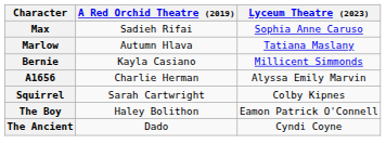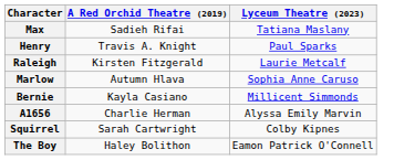 <table class="wikitable" style="text-align:center;">
 <tr>
 <th>Character</th>
 <th><a href='#'>A Red Orchid Theatre</a> <small>(2019)</small></th>
 <th><a href='#'>Lyceum Theatre</a> <small>(2023)</small></th>
 </tr>
 <tr>
 <th>Max</th>
 <td>Sadieh Rifai</td>
-<td><a href='#'>Sophia Anne Caruso</a></td>
+<td><a href='#'>Tatiana Maslany</a></td>
+</tr>
+<tr>
+<th>Henry</th>
+<td>Travis A. Knight</td>
+<td><a href='#'>Paul Sparks</a></td>
+</tr>
+<tr>
+<th>Raleigh</th>
+<td>Kirsten Fitzgerald</td>
+<td><a href='#'>Laurie Metcalf</a></td>
 </tr>
 <tr>
 <th>Marlow</th>
 <td>Autumn Hlava</td>
-<td><a href='#'>Tatiana Maslany</a></td>
+<td><a href='#'>Sophia Anne Caruso</a></td>
 </tr>
 <tr>
 <th>Bernie</th>
 <td>Kayla Casiano</td>
 <td><a href='#'>Millicent Simmonds</a></td>
 </tr>
 <tr>
 <th>A1656</th>
 <td>Charlie Herman</td>
 <td>Alyssa Emily Marvin</td>
 </tr>
 <tr>
 <th>Squirrel</th>
 <td>Sarah Cartwright</td>
 <td>Colby Kipnes</td>
 </tr>
 <tr>
 <th>The Boy</th>
 <td>Haley Bolithon</td>
 <td>Eamon Patrick O'Connell</td>
 </tr>
-<tr>
-<th>The Ancient</th>
-<td>Dado</td>
-<td>Cyndi Coyne</td>
-</tr>
 </table>
